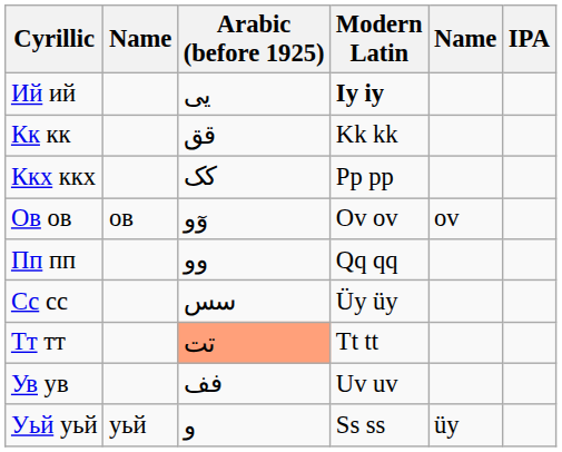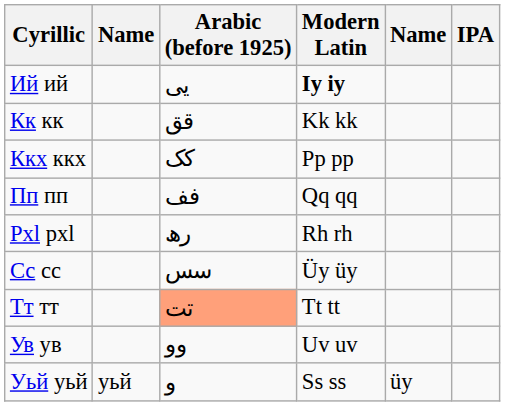 <table class="wikitable">
 <tr>
 <th>Cyrillic</th>
 <th>Name</th>
 <th>Arabic<br>(before 1925)</th>
 <th>Modern<br>Latin</th>
 <th>Name</th>
 <th>IPA</th>
 </tr>
 <tr>
 <td><a href='#'>Ий</a> ий</td>
 <td></td>
 <td>یی</td>
 <td><strong>Iy iy</strong></td>
 <td></td>
 <td></td>
 </tr>
 <tr>
 <td><a href='#'>Кк</a> кк</td>
 <td></td>
 <td>قق</td>
 <td>Kk kk</td>
 <td></td>
 <td></td>
 </tr>
 <tr>
 <td><a href='#'>Ккх</a> ккх</td>
 <td></td>
 <td>کک</td>
 <td>Pp pp</td>
 <td></td>
 <td></td>
 </tr>
 <tr>
-<td><a href='#'>Ов</a> ов</td>
-<td>ов</td>
-<td>وٓو</td>
-<td>Ov ov</td>
-<td>ov</td>
+<td><a href='#'>Пп</a> пп</td>
+<td></td>
+<td>فف</td>
+<td>Qq qq</td>
+<td></td>
 <td></td>
 </tr>
 <tr>
-<td><a href='#'>Пп</a> пп</td>
+<td><a href='#'>Рхӏ</a> рхӏ</td>
 <td></td>
-<td>وو</td>
-<td>Qq qq</td>
+<td>رھ</td>
+<td>Rh rh</td>
 <td></td>
 <td></td>
 </tr>
 <tr>
 <td><a href='#'>Сс</a> сс</td>
 <td></td>
 <td>سس</td>
 <td>Üy üy</td>
 <td></td>
 <td></td>
 </tr>
 <tr>
 <td><a href='#'>Тт</a> тт</td>
 <td></td>
 <td style="background: lightsalmon;">تت</td>
 <td>Tt tt</td>
 <td></td>
 <td></td>
 </tr>
 <tr>
 <td><a href='#'>Ув</a> ув</td>
 <td></td>
-<td>فف</td>
+<td>وو</td>
 <td>Uv uv</td>
 <td></td>
 <td></td>
 </tr>
 <tr>
 <td><a href='#'>Уьй</a> уьй</td>
 <td>уьй</td>
 <td>و</td>
 <td>Ss ss</td>
 <td>üy</td>
 <td></td>
 </tr>
 </table>
